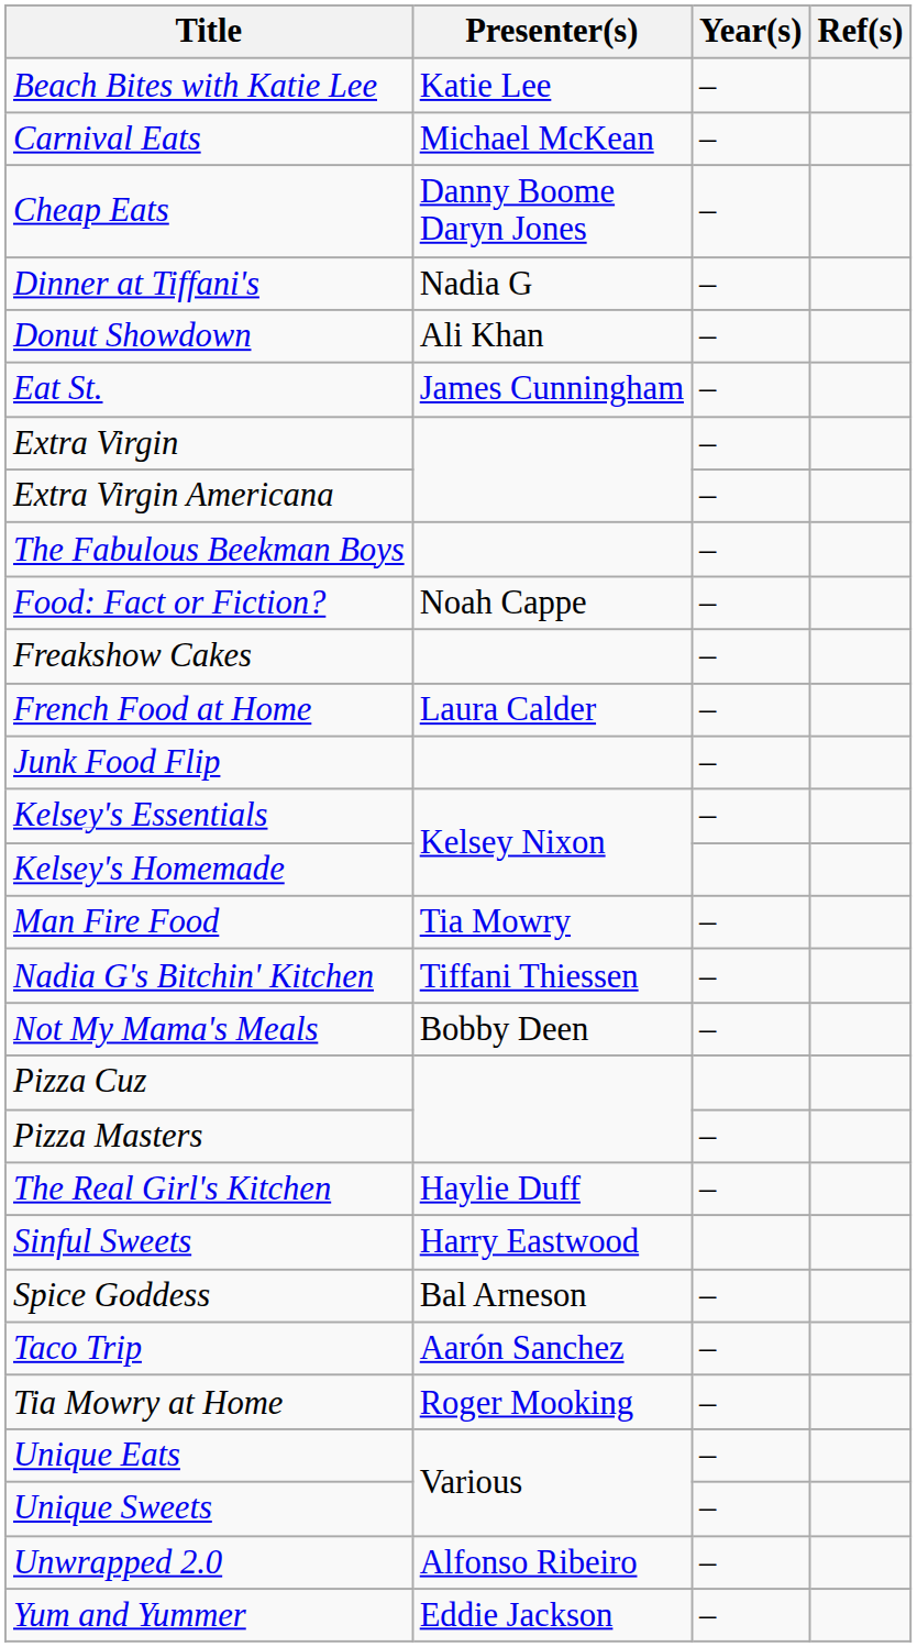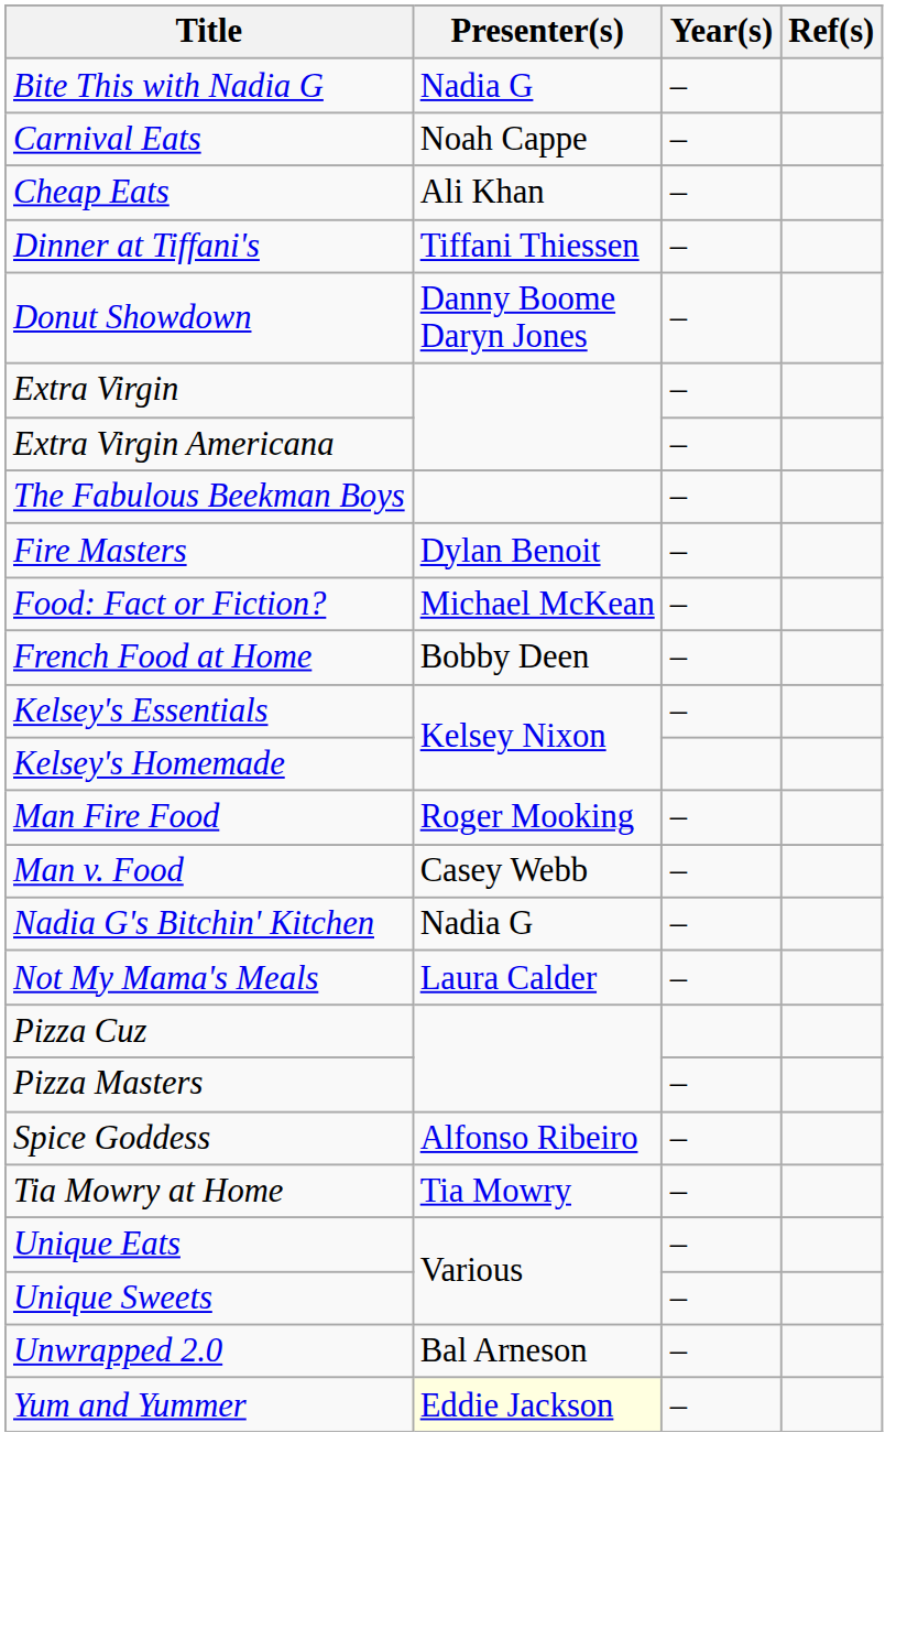 <table class="wikitable sortable">
 <tr>
 <th>Title</th>
 <th>Presenter(s)</th>
 <th>Year(s)</th>
 <th>Ref(s)</th>
 </tr>
 <tr>
-<td><em><a href='#'>Beach Bites with Katie Lee</a></em></td>
-<td><a href='#'>Katie Lee</a></td>
+<td><em><a href='#'>Bite This with Nadia G</a></em></td>
+<td><a href='#'>Nadia G</a></td>
 <td>–</td>
 <td></td>
 </tr>
 <tr>
 <td><em><a href='#'>Carnival Eats</a></em></td>
-<td><a href='#'>Michael McKean</a></td>
+<td>Noah Cappe</td>
 <td>–</td>
 <td></td>
 </tr>
 <tr>
 <td><em><a href='#'>Cheap Eats</a></em></td>
-<td><a href='#'>Danny Boome</a> <br><a href='#'>Daryn Jones</a> </td>
+<td>Ali Khan</td>
 <td>–</td>
 </tr>
 <tr>
 <td><em><a href='#'>Dinner at Tiffani's</a></em></td>
-<td>Nadia G</td>
+<td><a href='#'>Tiffani Thiessen</a></td>
 <td>–</td>
 <td></td>
 </tr>
 <tr>
 <td><em><a href='#'>Donut Showdown</a></em></td>
-<td>Ali Khan</td>
-<td>–</td>
-<td></td>
-</tr>
-<tr>
-<td><em><a href='#'>Eat St.</a></em></td>
-<td><a href='#'>James Cunningham</a></td>
+<td><a href='#'>Danny Boome</a> <br><a href='#'>Daryn Jones</a> </td>
 <td>–</td>
 <td></td>
 </tr>
 <tr>
 <td><em>Extra Virgin</em></td>
 <td rowspan=2></td>
 <td>–</td>
 <td></td>
 </tr>
 <tr>
 <td><em>Extra Virgin Americana</em></td>
 <td>–</td>
 <td></td>
 </tr>
 <tr>
 <td><em><a href='#'>The Fabulous Beekman Boys</a></em></td>
 <td></td>
 <td>–</td>
 <td></td>
 </tr>
 <tr>
-<td><em><a href='#'>Food: Fact or Fiction?</a></em></td>
-<td>Noah Cappe</td>
+<td><em><a href='#'>Fire Masters</a></em></td>
+<td><a href='#'>Dylan Benoit</a></td>
 <td>–</td>
 <td></td>
 </tr>
 <tr>
-<td><em>Freakshow Cakes</em></td>
-<td></td>
+<td><em><a href='#'>Food: Fact or Fiction?</a></em></td>
+<td><a href='#'>Michael McKean</a></td>
 <td>–</td>
 <td></td>
 </tr>
 <tr>
 <td><em><a href='#'>French Food at Home</a></em></td>
-<td><a href='#'>Laura Calder</a></td>
-<td>–</td>
-<td></td>
-</tr>
-<tr>
-<td><em><a href='#'>Junk Food Flip</a></em></td>
-<td></td>
+<td>Bobby Deen</td>
 <td>–</td>
 <td></td>
 </tr>
 <tr>
 <td><em><a href='#'>Kelsey's Essentials</a></em></td>
 <td rowspan=2><a href='#'>Kelsey Nixon</a></td>
 <td>–</td>
 <td></td>
 </tr>
 <tr>
 <td><em><a href='#'>Kelsey's Homemade</a></em></td>
 <td></td>
 <td></td>
 </tr>
 <tr>
 <td><em><a href='#'>Man Fire Food</a></em></td>
-<td><a href='#'>Tia Mowry</a></td>
+<td><a href='#'>Roger Mooking</a></td>
+<td>–</td>
+<td></td>
+</tr>
+<tr>
+<td><em><a href='#'>Man v. Food</a></em></td>
+<td>Casey Webb</td>
 <td>–</td>
 <td></td>
 </tr>
 <tr>
 <td><em><a href='#'>Nadia G's Bitchin' Kitchen</a></em></td>
-<td><a href='#'>Tiffani Thiessen</a></td>
+<td>Nadia G</td>
 <td>–</td>
 <td></td>
 </tr>
 <tr>
 <td><em><a href='#'>Not My Mama's Meals</a></em></td>
-<td>Bobby Deen</td>
+<td><a href='#'>Laura Calder</a></td>
 <td>–</td>
 <td></td>
 </tr>
 <tr>
 <td><em>Pizza Cuz</em></td>
 <td rowspan=2></td>
 <td></td>
 <td></td>
 </tr>
 <tr>
 <td><em>Pizza Masters</em></td>
 <td>–</td>
 <td></td>
 </tr>
 <tr>
-<td><em><a href='#'>The Real Girl's Kitchen</a></em></td>
-<td><a href='#'>Haylie Duff</a></td>
-<td>–</td>
-<td></td>
-</tr>
-<tr>
-<td><em><a href='#'>Sinful Sweets</a></em></td>
-<td><a href='#'>Harry Eastwood</a></td>
-<td></td>
-<td></td>
-</tr>
-<tr>
 <td><em>Spice Goddess</em></td>
-<td>Bal Arneson</td>
-<td>–</td>
-<td></td>
-</tr>
-<tr>
-<td><em><a href='#'>Taco Trip</a></em></td>
-<td><a href='#'>Aarón Sanchez</a></td>
+<td><a href='#'>Alfonso Ribeiro</a></td>
 <td>–</td>
 <td></td>
 </tr>
 <tr>
 <td><em>Tia Mowry at Home</em></td>
-<td><a href='#'>Roger Mooking</a></td>
+<td><a href='#'>Tia Mowry</a></td>
 <td>–</td>
 <td></td>
 </tr>
 <tr>
 <td><em><a href='#'>Unique Eats</a></em></td>
 <td rowspan=2>Various</td>
 <td>–</td>
 <td></td>
 </tr>
 <tr>
 <td><em><a href='#'>Unique Sweets</a></em></td>
 <td>–</td>
 <td></td>
 </tr>
 <tr>
 <td><em><a href='#'>Unwrapped 2.0</a></em></td>
-<td><a href='#'>Alfonso Ribeiro</a></td>
+<td>Bal Arneson</td>
 <td>–</td>
 <td></td>
 </tr>
 <tr>
 <td><em><a href='#'>Yum and Yummer</a></em></td>
-<td><a href='#'>Eddie Jackson</a></td>
+<td style="background: lightyellow;"><a href='#'>Eddie Jackson</a></td>
 <td>–</td>
 <td></td>
 </tr>
 </table>
